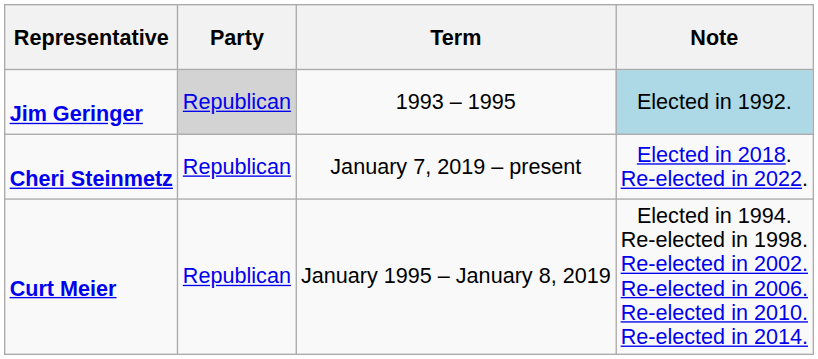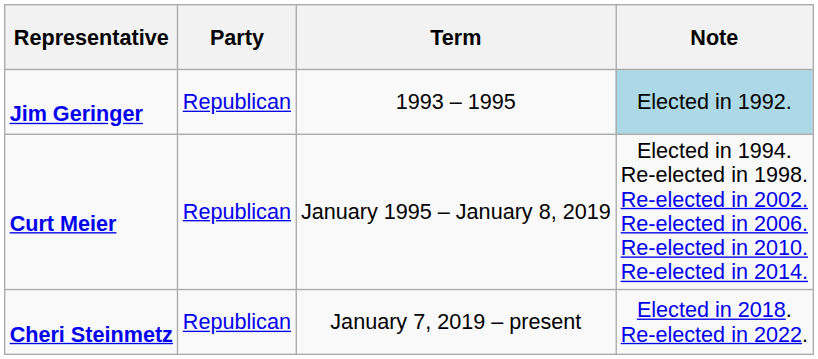 <table class=wikitable style="text-align:center">
 <tr style="height:3em">
 <th>Representative</th>
 <th>Party</th>
 <th>Term</th>
 <th>Note</th>
 </tr>
 <tr style="height:3em">
 <td align="left"><br> <strong><a href='#'>Jim Geringer</a></strong></td>
-<td style="background: lightgrey;"><a href='#'>Republican</a></td>
+<td><a href='#'>Republican</a></td>
 <td>1993 – 1995</td>
 <td style="background: lightblue;">Elected in 1992.</td>
+</tr>
+<tr style="height:3em">
+<td align="left"><br> <strong><a href='#'>Curt Meier</a></strong></td>
+<td><a href='#'>Republican</a></td>
+<td>January 1995 – January 8, 2019</td>
+<td>Elected in 1994.<br>Re-elected in 1998.<br><a href='#'>Re-elected in 2002.</a><br><a href='#'>Re-elected in 2006.</a><br><a href='#'>Re-elected in 2010.</a><br><a href='#'>Re-elected in 2014.</a></td>
 </tr>
 <tr style="height:3em">
 <td align="left"><br><strong><a href='#'>Cheri Steinmetz</a></strong></td>
 <td><a href='#'>Republican</a></td>
 <td>January 7, 2019 – present</td>
 <td><a href='#'>Elected in 2018</a>.<br><a href='#'>Re-elected in 2022</a>.</td>
 </tr>
-<tr style="height:3em">
-<td align="left"><br> <strong><a href='#'>Curt Meier</a></strong></td>
-<td><a href='#'>Republican</a></td>
-<td>January 1995 – January 8, 2019</td>
-<td>Elected in 1994.<br>Re-elected in 1998.<br><a href='#'>Re-elected in 2002.</a><br><a href='#'>Re-elected in 2006.</a><br><a href='#'>Re-elected in 2010.</a><br><a href='#'>Re-elected in 2014.</a></td>
-</tr>
 </table>
